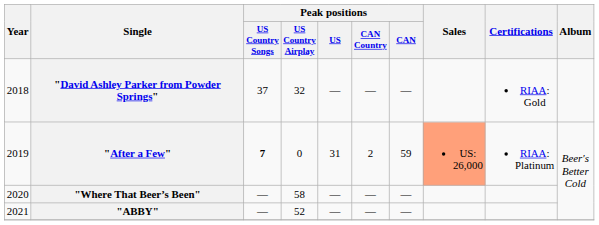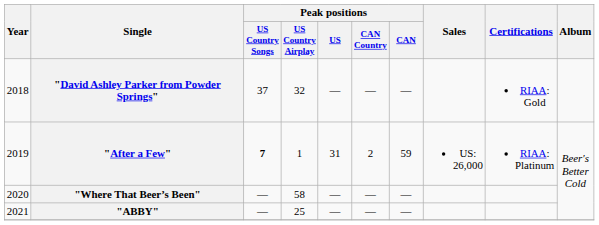 <table class="wikitable plainrowheaders" style="text-align:center;">
 <tr>
 <th rowspan="2">Year</th>
 <th rowspan="2" style="width:20em;">Single</th>
 <th colspan="5">Peak positions</th>
 <th rowspan="2">Sales</th>
 <th scope="col" rowspan="2"><a href='#'>Certifications</a></th>
 <th rowspan="2">Album</th>
 </tr>
 <tr style="font-size:smaller;">
 <th style="width:45px;"><a href='#'>US Country Songs</a><br></th>
 <th style="width:45px;"><a href='#'>US Country Airplay</a><br></th>
 <th style="width:45px;"><a href='#'>US</a><br></th>
 <th style="width:45px;"><a href='#'>CAN Country</a><br></th>
 <th style="width:45px;"><a href='#'>CAN</a><br></th>
 </tr>
 <tr>
 <td>2018</td>
 <th scope="row">"<a href='#'>David Ashley Parker from Powder Springs</a>"</th>
 <td>37</td>
 <td>32</td>
 <td>—</td>
 <td>—</td>
 <td>—</td>
 <td></td>
 <td><br><ul><li><a href='#'>RIAA</a>: Gold</li></ul></td>
 <td></td>
 </tr>
 <tr>
 <td>2019</td>
 <th scope="row">"<a href='#'>After a Few</a>"</th>
 <td><strong>7</strong></td>
-<td>0</td>
+<td>1</td>
 <td>31</td>
 <td>2</td>
 <td>59</td>
-<td style="background: lightsalmon;"><br><ul><li>US: 26,000</li></ul></td>
+<td><br><ul><li>US: 26,000</li></ul></td>
 <td><br><ul><li><a href='#'>RIAA</a>: Platinum</li></ul></td>
 <td rowspan="3"><em>Beer's Better Cold</em></td>
 </tr>
 <tr>
 <td>2020</td>
 <th scope="row">"Where That Beer’s Been"</th>
 <td>—</td>
 <td>58</td>
 <td>—</td>
 <td>—</td>
 <td>—</td>
 <td></td>
 <td></td>
 </tr>
 <tr>
 <td>2021</td>
 <th scope="row">"ABBY"</th>
 <td>—</td>
-<td>52</td>
+<td>25</td>
 <td>—</td>
 <td>—</td>
 <td>—</td>
 <td></td>
 <td></td>
 </tr>
 <tr>
 </tr>
 </table>
